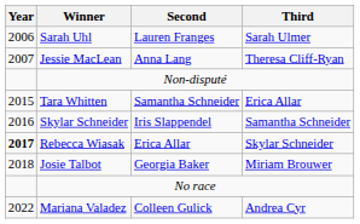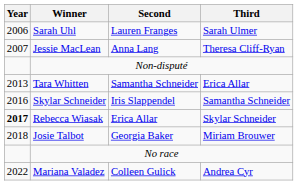 <table class="wikitable sortable" style="font-size:95%">
 <tr>
 <th>Year</th>
 <th>Winner</th>
 <th>Second</th>
 <th>Third</th>
 </tr>
 <tr>
 <td>2006</td>
 <td> <a href='#'>Sarah Uhl</a></td>
 <td> <a href='#'>Lauren Franges</a></td>
 <td> <a href='#'>Sarah Ulmer</a></td>
 </tr>
 <tr>
 <td>2007</td>
 <td> <a href='#'>Jessie MacLean</a></td>
 <td> <a href='#'>Anna Lang</a></td>
 <td> <a href='#'>Theresa Cliff-Ryan</a></td>
 </tr>
 <tr>
 <td></td>
 <td colspan=3; align=center><em>Non-disputé</em></td>
 </tr>
 <tr>
-<td>2015</td>
+<td>2013</td>
 <td> <a href='#'>Tara Whitten</a></td>
 <td> <a href='#'>Samantha Schneider</a></td>
 <td> <a href='#'>Erica Allar</a></td>
 </tr>
 <tr>
 <td>2016</td>
 <td> <a href='#'>Skylar Schneider</a></td>
 <td> <a href='#'>Iris Slappendel</a></td>
 <td> <a href='#'>Samantha Schneider</a></td>
 </tr>
 <tr>
 <td><strong>2017</strong></td>
 <td> <a href='#'>Rebecca Wiasak</a></td>
 <td> <a href='#'>Erica Allar</a></td>
 <td> <a href='#'>Skylar Schneider</a></td>
 </tr>
 <tr>
 <td>2018</td>
 <td> <a href='#'>Josie Talbot</a></td>
 <td> <a href='#'>Georgia Baker</a></td>
 <td> <a href='#'>Miriam Brouwer</a></td>
 </tr>
 <tr>
 <td></td>
 <td colspan=3; align=center><em>No race</em></td>
 </tr>
 <tr>
 <td>2022</td>
 <td> <a href='#'>Mariana Valadez</a></td>
 <td> <a href='#'>Colleen Gulick</a></td>
 <td> <a href='#'>Andrea Cyr</a></td>
 </tr>
 </table>
